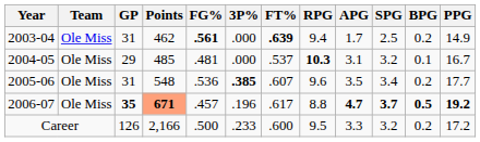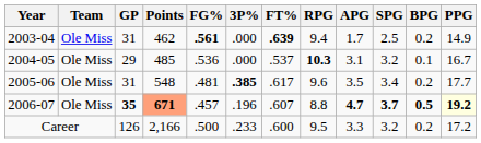 <table class="wikitable" style="text-align:center">
 <tr>
 <th>Year</th>
 <th>Team</th>
 <th>GP</th>
 <th>Points</th>
 <th>FG%</th>
 <th>3P%</th>
 <th>FT%</th>
 <th>RPG</th>
 <th>APG</th>
 <th>SPG</th>
 <th>BPG</th>
 <th>PPG</th>
 </tr>
 <tr>
 <td>2003-04</td>
 <td><a href='#'>Ole Miss</a></td>
 <td>31</td>
 <td>462</td>
 <td><strong>.561</strong></td>
 <td>.000</td>
 <td><strong>.639</strong></td>
 <td>9.4</td>
 <td>1.7</td>
 <td>2.5</td>
 <td>0.2</td>
 <td>14.9</td>
 </tr>
 <tr>
 <td>2004-05</td>
 <td>Ole Miss</td>
 <td>29</td>
 <td>485</td>
-<td>.481</td>
+<td>.536</td>
 <td>.000</td>
 <td>.537</td>
 <td><strong>10.3</strong></td>
 <td>3.1</td>
 <td>3.2</td>
 <td>0.1</td>
 <td>16.7</td>
 </tr>
 <tr>
 <td>2005-06</td>
 <td>Ole Miss</td>
 <td>31</td>
 <td>548</td>
-<td>.536</td>
+<td>.481</td>
 <td><strong>.385</strong></td>
-<td>.607</td>
+<td>.617</td>
 <td>9.6</td>
 <td>3.5</td>
 <td>3.4</td>
 <td>0.2</td>
 <td>17.7</td>
 </tr>
 <tr>
 <td>2006-07</td>
 <td>Ole Miss</td>
 <td><strong>35</strong></td>
 <td style="background: lightsalmon;"><strong>671</strong></td>
 <td>.457</td>
 <td>.196</td>
-<td>.617</td>
+<td>.607</td>
 <td>8.8</td>
 <td><strong>4.7</strong></td>
 <td><strong>3.7</strong></td>
 <td><strong>0.5</strong></td>
-<td><strong>19.2</strong></td>
+<td style="background: lightyellow;"><strong>19.2</strong></td>
 </tr>
 <tr>
 <td colspan=2; a;ogn=center>Career</td>
 <td>126</td>
 <td>2,166</td>
 <td>.500</td>
 <td>.233</td>
 <td>.600</td>
 <td>9.5</td>
 <td>3.3</td>
 <td>3.2</td>
 <td>0.2</td>
 <td>17.2</td>
 </tr>
 </table>
